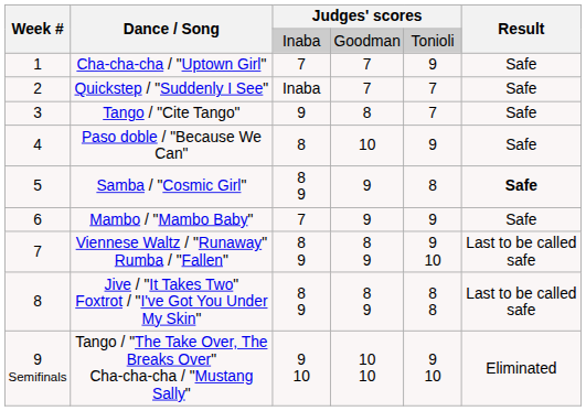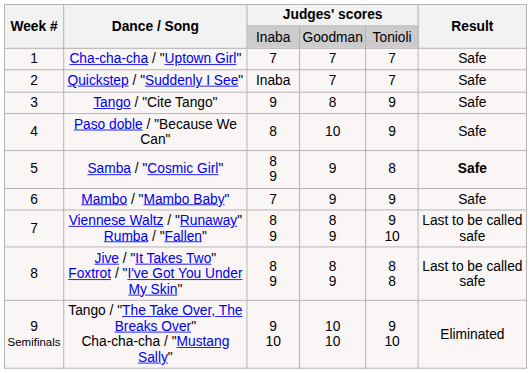 <table class="wikitable collapsible collapsed">
 <tr style="text-align:Center; background:#ccc;">
 <th rowspan="2">Week #</th>
 <th rowspan="2">Dance / Song</th>
 <th colspan="3">Judges' scores</th>
 <th rowspan="2">Result</th>
 </tr>
 <tr style="text-align:center; background:#ccc;">
 <td style="width:10%; ">Inaba</td>
 <td style="width:10%; ">Goodman</td>
 <td style="width:10%; ">Tonioli</td>
 </tr>
 <tr style="text-align: center; background:#faf6f6;">
 <td>1</td>
 <td><a href='#'>Cha-cha-cha</a> / "<a href='#'>Uptown Girl</a>"</td>
 <td>7</td>
 <td>7</td>
-<td>9</td>
+<td>7</td>
 <td>Safe</td>
 </tr>
 <tr style="text-align:center; background:#faf6f6;">
 <td>2</td>
 <td><a href='#'>Quickstep</a> / "<a href='#'>Suddenly I See</a>"</td>
 <td style="width:10%; ">Inaba</td>
 <td>7</td>
 <td>7</td>
 <td>Safe</td>
 </tr>
 <tr style="text-align: center; background:#faf6f6;">
 <td>3</td>
 <td><a href='#'>Tango</a> / "Cite Tango"</td>
 <td>9</td>
 <td>8</td>
-<td>7</td>
+<td>9</td>
 <td>Safe</td>
 </tr>
 <tr style="text-align:center; background:#faf6f6;">
 <td>4</td>
 <td><a href='#'>Paso doble</a> / "Because We Can"</td>
 <td>8</td>
 <td>10</td>
 <td>9</td>
 <td>Safe</td>
 </tr>
 <tr style="text-align: center; background:#faf6f6;">
 <td>5</td>
 <td><a href='#'>Samba</a> / "<a href='#'>Cosmic Girl</a>"</td>
 <td>8<br>9</td>
 <td>9</td>
 <td>8</td>
 <td><strong>Safe</strong></td>
 </tr>
 <tr style="text-align: center; background:#faf6f6;">
 <td>6</td>
 <td><a href='#'>Mambo</a> / "<a href='#'>Mambo Baby</a>"</td>
 <td>7</td>
 <td>9</td>
 <td>9</td>
 <td>Safe</td>
 </tr>
 <tr style="text-align: center; background:#faf6f6;">
 <td>7</td>
 <td><a href='#'>Viennese Waltz</a> / "<a href='#'>Runaway</a>"<br><a href='#'>Rumba</a> / "<a href='#'>Fallen</a>"</td>
 <td>8<br>9</td>
 <td>8<br>9</td>
 <td>9<br>10</td>
 <td>Last to be called safe</td>
 </tr>
 <tr style="text-align: center; background:#faf6f6;">
 <td>8</td>
 <td><a href='#'>Jive</a> / "<a href='#'>It Takes Two</a>"<br><a href='#'>Foxtrot</a> / "<a href='#'>I've Got You Under My Skin</a>"</td>
 <td>8<br>9</td>
 <td>8<br>9</td>
 <td>8<br>8</td>
 <td>Last to be called safe</td>
 </tr>
 <tr style="text-align: center; background:#faf6f6;">
 <td>9<br><small>Semifinals</small></td>
 <td>Tango / "<a href='#'>The Take Over, The Breaks Over</a>"<br>Cha-cha-cha / "<a href='#'>Mustang Sally</a>"</td>
 <td>9<br>10</td>
 <td>10<br>10</td>
 <td>9<br>10</td>
 <td>Eliminated</td>
 </tr>
 </table>
